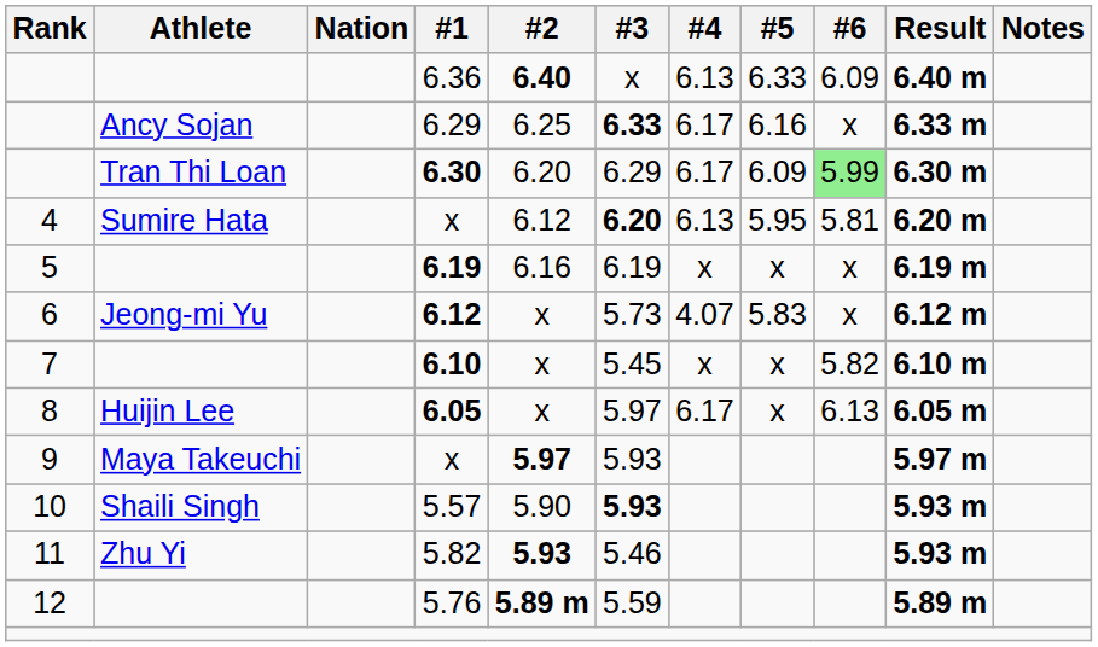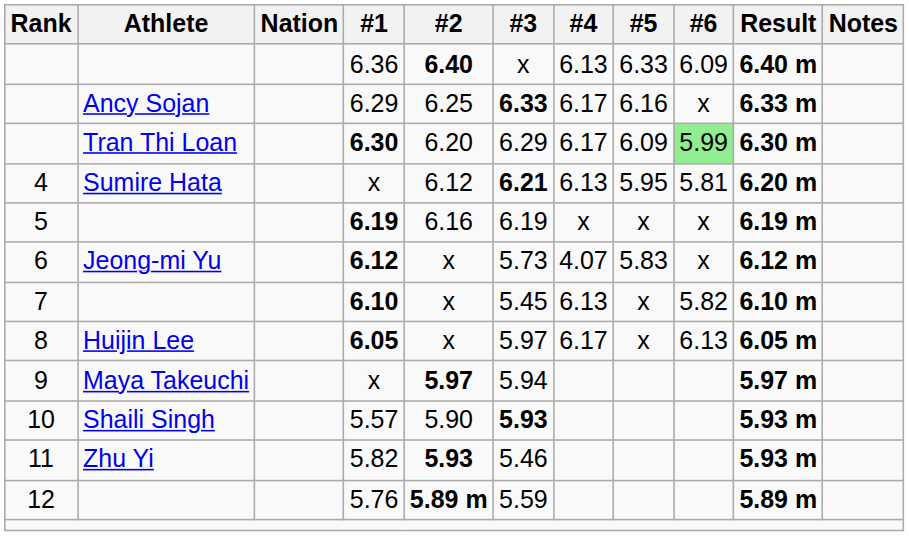 <table class="wikitable sortable" style="text-align:center;">
 <tr>
 <th scope="col" style="width: 10px;">Rank</th>
 <th scope="col">Athlete</th>
 <th scope="col">Nation</th>
 <th scope="col">#1</th>
 <th scope="col">#2</th>
 <th scope="col">#3</th>
 <th scope="col">#4</th>
 <th scope="col">#5</th>
 <th scope="col">#6</th>
 <th scope="col">Result</th>
 <th scope="col">Notes</th>
 </tr>
 <tr>
 <td></td>
 <td align="left"></td>
 <td align="left"></td>
 <td>6.36<br> </td>
 <td><strong>6.40</strong><br> </td>
 <td>x</td>
 <td>6.13<br> </td>
 <td>6.33<br> </td>
 <td>6.09<br> </td>
 <td><strong>6.40 m</strong><br> </td>
 <td></td>
 </tr>
 <tr>
 <td></td>
 <td align="left"><a href='#'>Ancy Sojan</a></td>
 <td align="left"></td>
 <td>6.29<br> </td>
 <td>6.25<br> </td>
 <td><strong>6.33</strong><br> </td>
 <td>6.17<br> </td>
 <td>6.16<br> </td>
 <td>x</td>
 <td><strong>6.33 m</strong><br> </td>
 <td></td>
 </tr>
 <tr>
 <td></td>
 <td align="left"><a href='#'>Tran Thi Loan</a></td>
 <td align="left"></td>
 <td><strong>6.30</strong><br> </td>
 <td>6.20<br> </td>
 <td>6.29<br> </td>
 <td>6.17<br> </td>
 <td>6.09<br> </td>
 <td style="background: lightgreen;">5.99<br> </td>
 <td><strong>6.30 m</strong><br> </td>
 <td></td>
 </tr>
 <tr>
 <td>4</td>
 <td align="left"><a href='#'>Sumire Hata</a></td>
 <td align="left"></td>
 <td>x</td>
 <td>6.12<br> </td>
-<td><strong>6.20</strong><br> </td>
+<td><strong>6.21</strong><br> </td>
 <td>6.13<br> </td>
 <td>5.95<br> </td>
 <td>5.81<br> </td>
 <td><strong>6.20 m</strong><br> </td>
 <td></td>
 </tr>
 <tr>
 <td>5</td>
 <td align="left"></td>
 <td align="left"></td>
 <td><strong>6.19</strong><br> </td>
 <td>6.16<br> </td>
 <td>6.19<br> </td>
 <td>x</td>
 <td>x</td>
 <td>x</td>
 <td><strong>6.19 m</strong><br> </td>
 <td></td>
 </tr>
 <tr>
 <td>6</td>
 <td align="left"><a href='#'>Jeong-mi Yu</a></td>
 <td align="left"></td>
 <td><strong>6.12</strong><br> </td>
 <td>x</td>
 <td>5.73<br> </td>
 <td>4.07<br> </td>
 <td>5.83<br> </td>
 <td>x</td>
 <td><strong>6.12 m</strong><br> </td>
 <td></td>
 </tr>
 <tr>
 <td>7</td>
 <td align="left"></td>
 <td align="left"></td>
 <td><strong>6.10</strong><br> </td>
 <td>x</td>
 <td>5.45<br> </td>
-<td>x</td>
+<td>6.13<br> </td>
 <td>x</td>
 <td>5.82<br> </td>
 <td><strong>6.10 m</strong><br> </td>
 <td></td>
 </tr>
 <tr>
 <td>8</td>
 <td align="left"><a href='#'>Huijin Lee</a></td>
 <td align="left"></td>
 <td><strong>6.05</strong><br> </td>
 <td>x</td>
 <td>5.97<br> </td>
 <td>6.17<br> </td>
 <td>x</td>
 <td>6.13<br> </td>
 <td><strong>6.05 m</strong><br> </td>
 <td></td>
 </tr>
 <tr>
 <td>9</td>
 <td align="left"><a href='#'>Maya Takeuchi</a></td>
 <td align="left"></td>
 <td>x</td>
 <td><strong>5.97</strong><br> </td>
-<td>5.93<br> </td>
+<td>5.94<br> </td>
 <td></td>
 <td></td>
 <td></td>
 <td><strong>5.97 m</strong><br> </td>
 <td></td>
 </tr>
 <tr>
 <td>10</td>
 <td align="left"><a href='#'>Shaili Singh</a></td>
 <td align="left"></td>
 <td>5.57<br> </td>
 <td>5.90<br> </td>
 <td><strong>5.93</strong><br> </td>
 <td></td>
 <td></td>
 <td></td>
 <td><strong>5.93 m</strong><br> </td>
 <td></td>
 </tr>
 <tr>
 <td>11</td>
 <td align="left"><a href='#'>Zhu Yi</a></td>
 <td align="left"></td>
 <td>5.82<br> </td>
 <td><strong>5.93</strong><br> </td>
 <td>5.46<br> </td>
 <td></td>
 <td></td>
 <td></td>
 <td><strong>5.93 m</strong><br> </td>
 <td></td>
 </tr>
 <tr>
 <td>12</td>
 <td align="left"></td>
 <td align="left"></td>
 <td>5.76<br> </td>
 <td><strong>5.89 m</strong><br> </td>
 <td>5.59<br> </td>
 <td></td>
 <td></td>
 <td></td>
 <td><strong>5.89 m</strong><br> </td>
 <td></td>
 </tr>
 <tr class="sortbottom">
 <td colspan="11"></td>
 </tr>
 </table>
